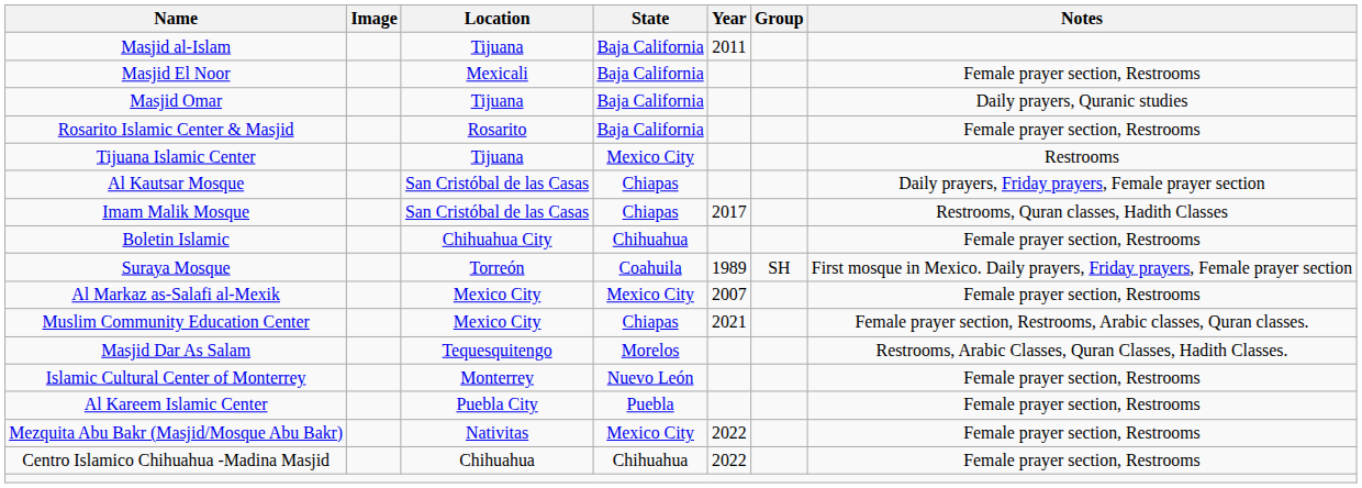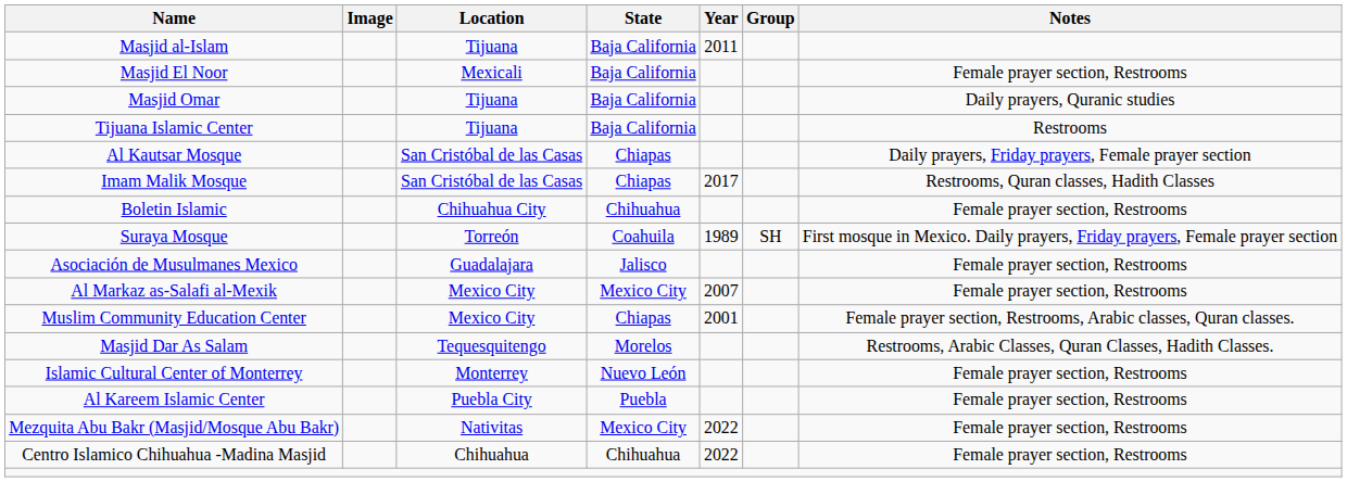 <table class="wikitable sortable" style="text-align:center">
 <tr>
 <th>Name</th>
 <th class="unsortable">Image</th>
 <th>Location</th>
 <th>State</th>
 <th>Year</th>
 <th>Group</th>
 <th class="unsortable">Notes</th>
 </tr>
 <tr>
 <td><a href='#'>Masjid al-Islam</a></td>
 <td></td>
 <td><a href='#'>Tijuana</a></td>
 <td><a href='#'>Baja California</a></td>
 <td>2011</td>
 <td></td>
 <td></td>
 </tr>
 <tr>
 <td><a href='#'>Masjid El Noor</a></td>
 <td></td>
 <td><a href='#'>Mexicali</a></td>
 <td><a href='#'>Baja California</a></td>
 <td></td>
 <td></td>
 <td>Female prayer section, Restrooms</td>
 </tr>
 <tr>
 <td><a href='#'>Masjid Omar</a></td>
 <td></td>
 <td><a href='#'>Tijuana</a></td>
 <td><a href='#'>Baja California</a></td>
 <td></td>
 <td></td>
 <td>Daily prayers, Quranic studies</td>
 </tr>
 <tr>
-<td><a href='#'>Rosarito Islamic Center & Masjid</a></td>
-<td></td>
-<td><a href='#'>Rosarito</a></td>
-<td><a href='#'>Baja California</a></td>
-<td></td>
-<td></td>
-<td>Female prayer section, Restrooms</td>
-</tr>
-<tr>
 <td><a href='#'>Tijuana Islamic Center</a></td>
 <td></td>
 <td><a href='#'>Tijuana</a></td>
-<td><a href='#'>Mexico City</a></td>
+<td><a href='#'>Baja California</a></td>
 <td></td>
 <td></td>
 <td>Restrooms</td>
 </tr>
 <tr>
 <td><a href='#'>Al Kautsar Mosque</a></td>
 <td></td>
 <td><a href='#'>San Cristóbal de las Casas</a></td>
 <td><a href='#'>Chiapas</a></td>
 <td></td>
 <td></td>
 <td>Daily prayers, <a href='#'>Friday prayers</a>, Female prayer section</td>
 </tr>
 <tr>
 <td><a href='#'>Imam Malik Mosque</a></td>
 <td></td>
 <td><a href='#'>San Cristóbal de las Casas</a></td>
 <td><a href='#'>Chiapas</a></td>
 <td>2017</td>
 <td></td>
 <td>Restrooms, Quran classes, Hadith Classes</td>
 </tr>
 <tr>
 <td><a href='#'>Boletin Islamic</a></td>
 <td></td>
 <td><a href='#'>Chihuahua City</a></td>
 <td><a href='#'>Chihuahua</a></td>
 <td></td>
 <td></td>
 <td>Female prayer section, Restrooms</td>
 </tr>
 <tr>
 <td><a href='#'>Suraya Mosque</a></td>
 <td></td>
 <td><a href='#'>Torreón</a></td>
 <td><a href='#'>Coahuila</a></td>
 <td>1989</td>
 <td>SH</td>
 <td>First mosque in Mexico. Daily prayers, <a href='#'>Friday prayers</a>, Female prayer section</td>
 </tr>
 <tr>
+<td><a href='#'>Asociación de Musulmanes Mexico</a></td>
+<td></td>
+<td><a href='#'>Guadalajara</a></td>
+<td><a href='#'>Jalisco</a></td>
+<td></td>
+<td></td>
+<td>Female prayer section, Restrooms</td>
+</tr>
+<tr>
 <td><a href='#'>Al Markaz as-Salafi al-Mexik</a></td>
 <td></td>
 <td><a href='#'>Mexico City</a></td>
 <td><a href='#'>Mexico City</a></td>
 <td>2007</td>
 <td></td>
 <td>Female prayer section, Restrooms</td>
 </tr>
 <tr>
 <td><a href='#'>Muslim Community Education Center</a></td>
 <td></td>
 <td><a href='#'>Mexico City</a></td>
 <td><a href='#'>Chiapas</a></td>
-<td>2021</td>
+<td>2001</td>
 <td></td>
 <td>Female prayer section, Restrooms, Arabic classes, Quran classes.</td>
 </tr>
 <tr>
 <td><a href='#'>Masjid Dar As Salam</a></td>
 <td></td>
 <td><a href='#'>Tequesquitengo</a></td>
 <td><a href='#'>Morelos</a></td>
 <td></td>
 <td></td>
 <td>Restrooms, Arabic Classes, Quran Classes, Hadith Classes.</td>
 </tr>
 <tr>
 <td><a href='#'>Islamic Cultural Center of Monterrey</a></td>
 <td></td>
 <td><a href='#'>Monterrey</a></td>
 <td><a href='#'>Nuevo León</a></td>
 <td></td>
 <td></td>
 <td>Female prayer section, Restrooms</td>
 </tr>
 <tr>
 <td><a href='#'>Al Kareem Islamic Center</a></td>
 <td></td>
 <td><a href='#'>Puebla City</a></td>
 <td><a href='#'>Puebla</a></td>
 <td></td>
 <td></td>
 <td>Female prayer section, Restrooms</td>
 </tr>
 <tr>
 <td><a href='#'>Mezquita Abu Bakr (Masjid/Mosque Abu Bakr)</a></td>
 <td></td>
 <td><a href='#'>Nativitas</a></td>
 <td><a href='#'>Mexico City</a></td>
 <td>2022</td>
 <td></td>
 <td>Female prayer section, Restrooms</td>
 </tr>
 <tr>
 <td>Centro Islamico Chihuahua -Madina Masjid</td>
 <td></td>
 <td>Chihuahua</td>
 <td>Chihuahua</td>
 <td>2022</td>
 <td></td>
 <td>Female prayer section, Restrooms</td>
 </tr>
 <tr class="sortbottom">
 <td colspan=7></td>
 </tr>
 </table>
